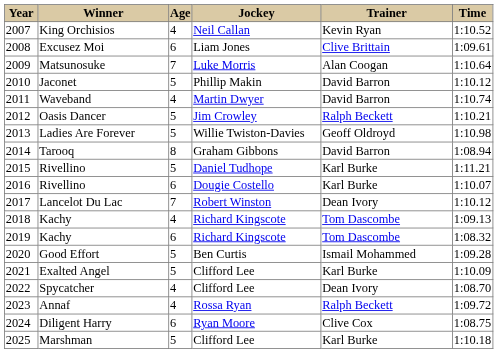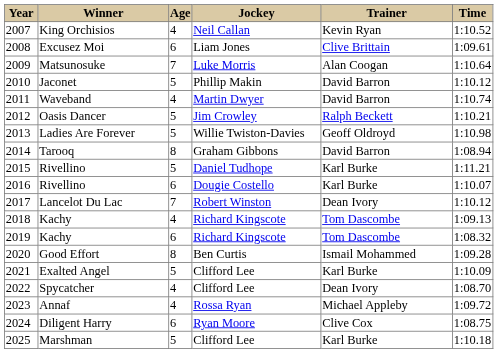 <table class = "sortable" | border="1" style="border-collapse: collapse; font-size:90%">
 <tr bgcolor="#DACAA5" align="center">
 <th style="width:36px;">Year</th>
 <th style="width:149px;">Winner</th>
 <th>Age</th>
 <th style="width:147px;">Jockey</th>
 <th style="width:150px;">Trainer</th>
 <th>Time</th>
 </tr>
 <tr>
 <td>2007</td>
 <td>King Orchisios</td>
 <td>4</td>
 <td><a href='#'>Neil Callan</a></td>
 <td>Kevin Ryan</td>
 <td>1:10.52</td>
 </tr>
 <tr>
 <td>2008</td>
 <td>Excusez Moi</td>
 <td>6</td>
 <td>Liam Jones</td>
 <td><a href='#'>Clive Brittain</a></td>
 <td>1:09.61</td>
 </tr>
 <tr>
 <td>2009</td>
 <td>Matsunosuke</td>
 <td>7</td>
 <td><a href='#'>Luke Morris</a></td>
 <td>Alan Coogan</td>
 <td>1:10.64</td>
 </tr>
 <tr>
 <td>2010</td>
 <td>Jaconet</td>
 <td>5</td>
 <td>Phillip Makin</td>
 <td>David Barron</td>
 <td>1:10.12</td>
 </tr>
 <tr>
 <td>2011</td>
 <td>Waveband</td>
 <td>4</td>
 <td><a href='#'>Martin Dwyer</a></td>
 <td>David Barron</td>
 <td>1:10.74</td>
 </tr>
 <tr>
 <td>2012</td>
 <td>Oasis Dancer</td>
 <td>5</td>
 <td><a href='#'>Jim Crowley</a></td>
 <td><a href='#'>Ralph Beckett</a></td>
 <td>1:10.21</td>
 </tr>
 <tr>
 <td>2013</td>
 <td>Ladies Are Forever</td>
 <td>5</td>
 <td>Willie Twiston-Davies</td>
 <td>Geoff Oldroyd</td>
 <td>1:10.98</td>
 </tr>
 <tr>
 <td>2014</td>
 <td>Tarooq</td>
 <td>8</td>
 <td>Graham Gibbons</td>
 <td>David Barron</td>
 <td>1:08.94</td>
 </tr>
 <tr>
 <td>2015</td>
 <td>Rivellino</td>
 <td>5</td>
 <td><a href='#'>Daniel Tudhope</a></td>
 <td>Karl Burke</td>
 <td>1:11.21</td>
 </tr>
 <tr>
 <td>2016</td>
 <td>Rivellino</td>
 <td>6</td>
 <td><a href='#'>Dougie Costello</a></td>
 <td>Karl Burke</td>
 <td>1:10.07</td>
 </tr>
 <tr>
 <td>2017</td>
 <td>Lancelot Du Lac</td>
 <td>7</td>
 <td><a href='#'>Robert Winston</a></td>
 <td>Dean Ivory</td>
 <td>1:10.12</td>
 </tr>
 <tr>
 <td>2018</td>
 <td>Kachy</td>
 <td>4</td>
 <td><a href='#'>Richard Kingscote</a></td>
 <td><a href='#'>Tom Dascombe</a></td>
 <td>1:09.13</td>
 </tr>
 <tr>
 <td>2019</td>
 <td>Kachy</td>
 <td>6</td>
 <td><a href='#'>Richard Kingscote</a></td>
 <td><a href='#'>Tom Dascombe</a></td>
 <td>1:08.32</td>
 </tr>
 <tr>
 <td>2020</td>
 <td>Good Effort</td>
-<td>5</td>
+<td>8</td>
 <td>Ben Curtis</td>
 <td>Ismail Mohammed</td>
 <td>1:09.28</td>
 </tr>
 <tr>
 <td>2021</td>
 <td>Exalted Angel</td>
 <td>5</td>
 <td>Clifford Lee</td>
 <td>Karl Burke</td>
 <td>1:10.09</td>
 </tr>
 <tr>
 <td>2022</td>
 <td>Spycatcher</td>
 <td>4</td>
 <td>Clifford Lee</td>
 <td>Dean Ivory</td>
 <td>1:08.70</td>
 </tr>
 <tr>
 <td>2023</td>
 <td>Annaf</td>
 <td>4</td>
 <td><a href='#'>Rossa Ryan</a></td>
-<td><a href='#'>Ralph Beckett</a></td>
+<td>Michael Appleby</td>
 <td>1:09.72</td>
 </tr>
 <tr>
 <td>2024</td>
 <td>Diligent Harry</td>
 <td>6</td>
 <td><a href='#'>Ryan Moore</a></td>
 <td>Clive Cox</td>
 <td>1:08.75</td>
 </tr>
 <tr>
 <td>2025</td>
 <td>Marshman</td>
 <td>5</td>
 <td>Clifford Lee</td>
 <td>Karl Burke</td>
 <td>1:10.18</td>
 </tr>
 </table>
